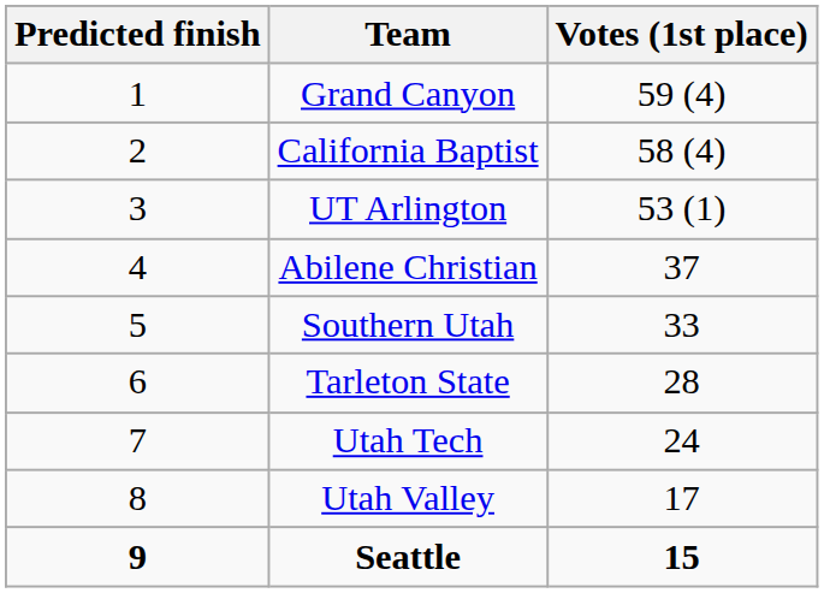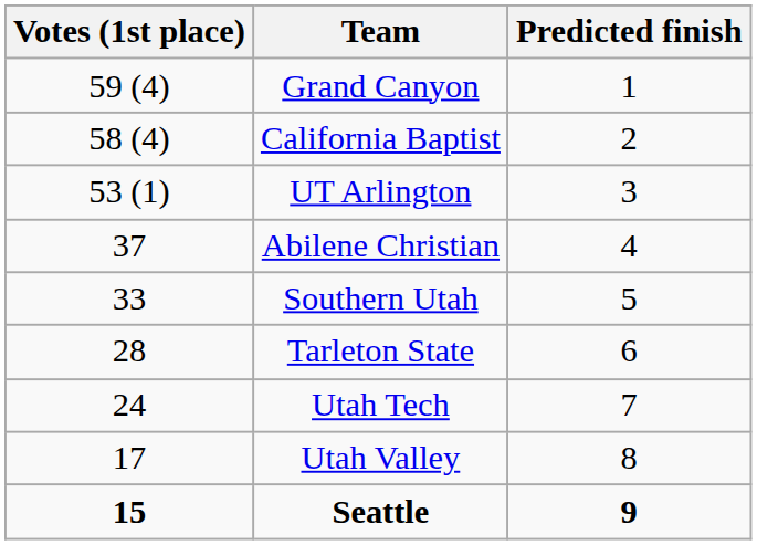 <table class="wikitable">
 <tr align=center>
+<th style= >Votes (1st place)</th>
+<th style= >Team</th>
 <th style= >Predicted finish</th>
-<th style= >Team</th>
-<th style= >Votes (1st place)</th>
 </tr>
 <tr align="center">
+<td>59 (4)</td>
+<td><a href='#'>Grand Canyon</a></td>
 <td>1</td>
-<td><a href='#'>Grand Canyon</a></td>
-<td>59 (4)</td>
 </tr>
 <tr align="center">
+<td>58 (4)</td>
+<td><a href='#'>California Baptist</a></td>
 <td>2</td>
-<td><a href='#'>California Baptist</a></td>
-<td>58 (4)</td>
 </tr>
 <tr align="center">
+<td>53 (1)</td>
+<td><a href='#'>UT Arlington</a></td>
 <td>3</td>
-<td><a href='#'>UT Arlington</a></td>
-<td>53 (1)</td>
 </tr>
 <tr align="center">
+<td>37</td>
+<td><a href='#'>Abilene Christian</a></td>
 <td>4</td>
-<td><a href='#'>Abilene Christian</a></td>
-<td>37</td>
 </tr>
 <tr align="center">
+<td>33</td>
+<td><a href='#'>Southern Utah</a></td>
 <td>5</td>
-<td><a href='#'>Southern Utah</a></td>
-<td>33</td>
 </tr>
 <tr align="center">
+<td>28</td>
+<td><a href='#'>Tarleton State</a></td>
 <td>6</td>
-<td><a href='#'>Tarleton State</a></td>
-<td>28</td>
 </tr>
 <tr align="center">
+<td>24</td>
+<td><a href='#'>Utah Tech</a></td>
 <td>7</td>
-<td><a href='#'>Utah Tech</a></td>
-<td>24</td>
 </tr>
 <tr align="center">
+<td>17</td>
+<td><a href='#'>Utah Valley</a></td>
 <td>8</td>
-<td><a href='#'>Utah Valley</a></td>
-<td>17</td>
 </tr>
 <tr align="center">
+<td><strong>15</strong></td>
+<td><strong>Seattle</strong></td>
 <td><strong>9</strong></td>
-<td><strong>Seattle</strong></td>
-<td><strong>15</strong></td>
 </tr>
 </table>
